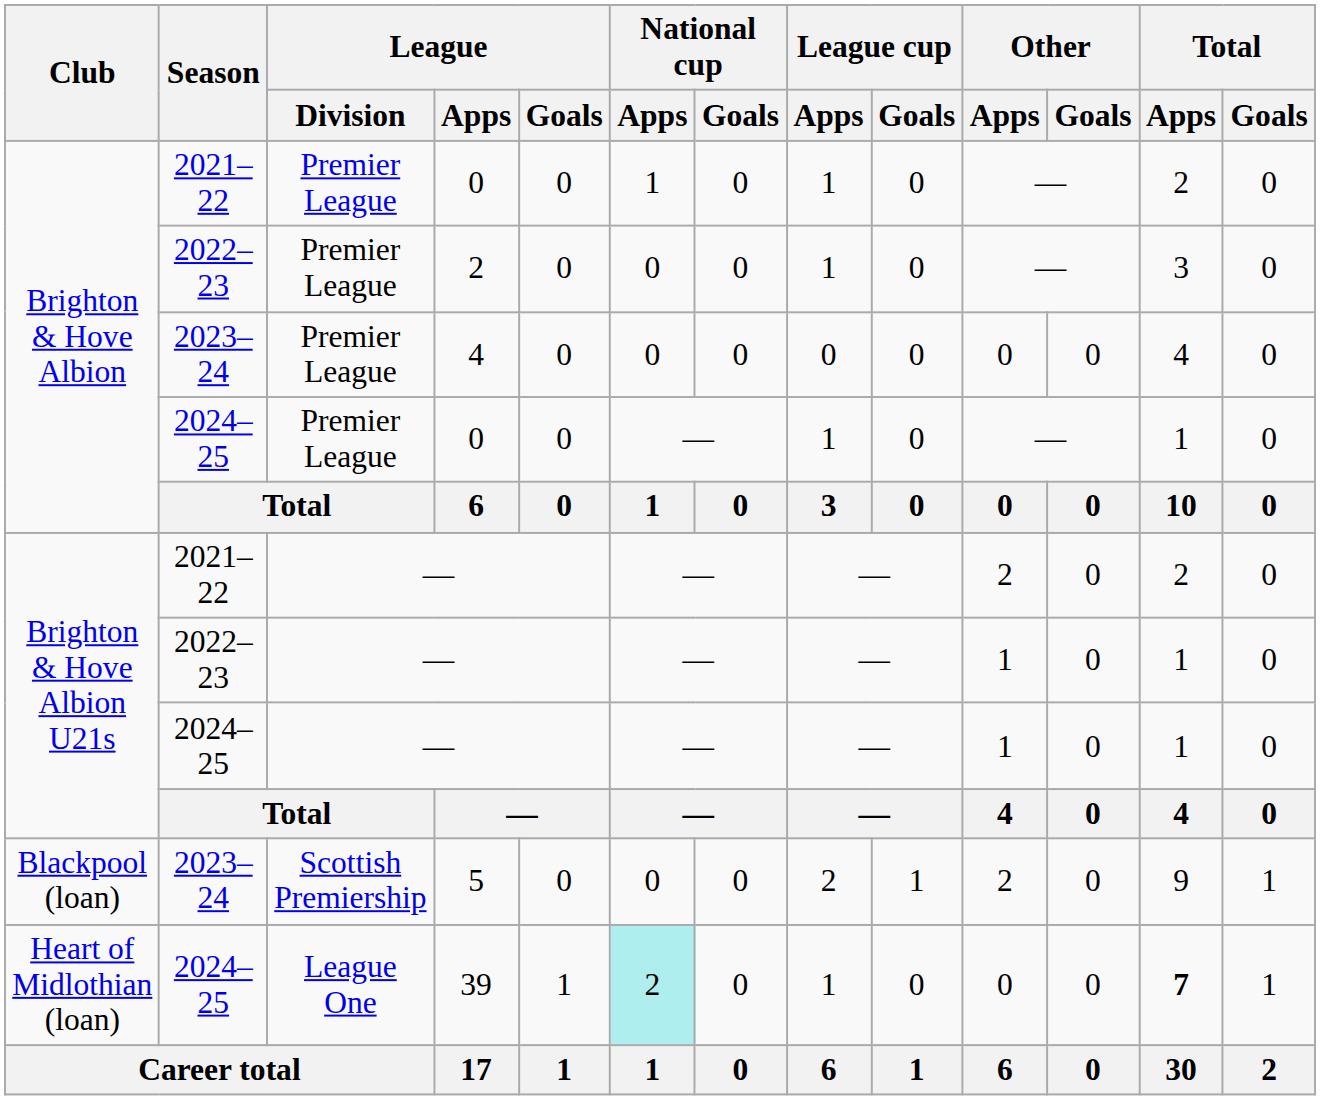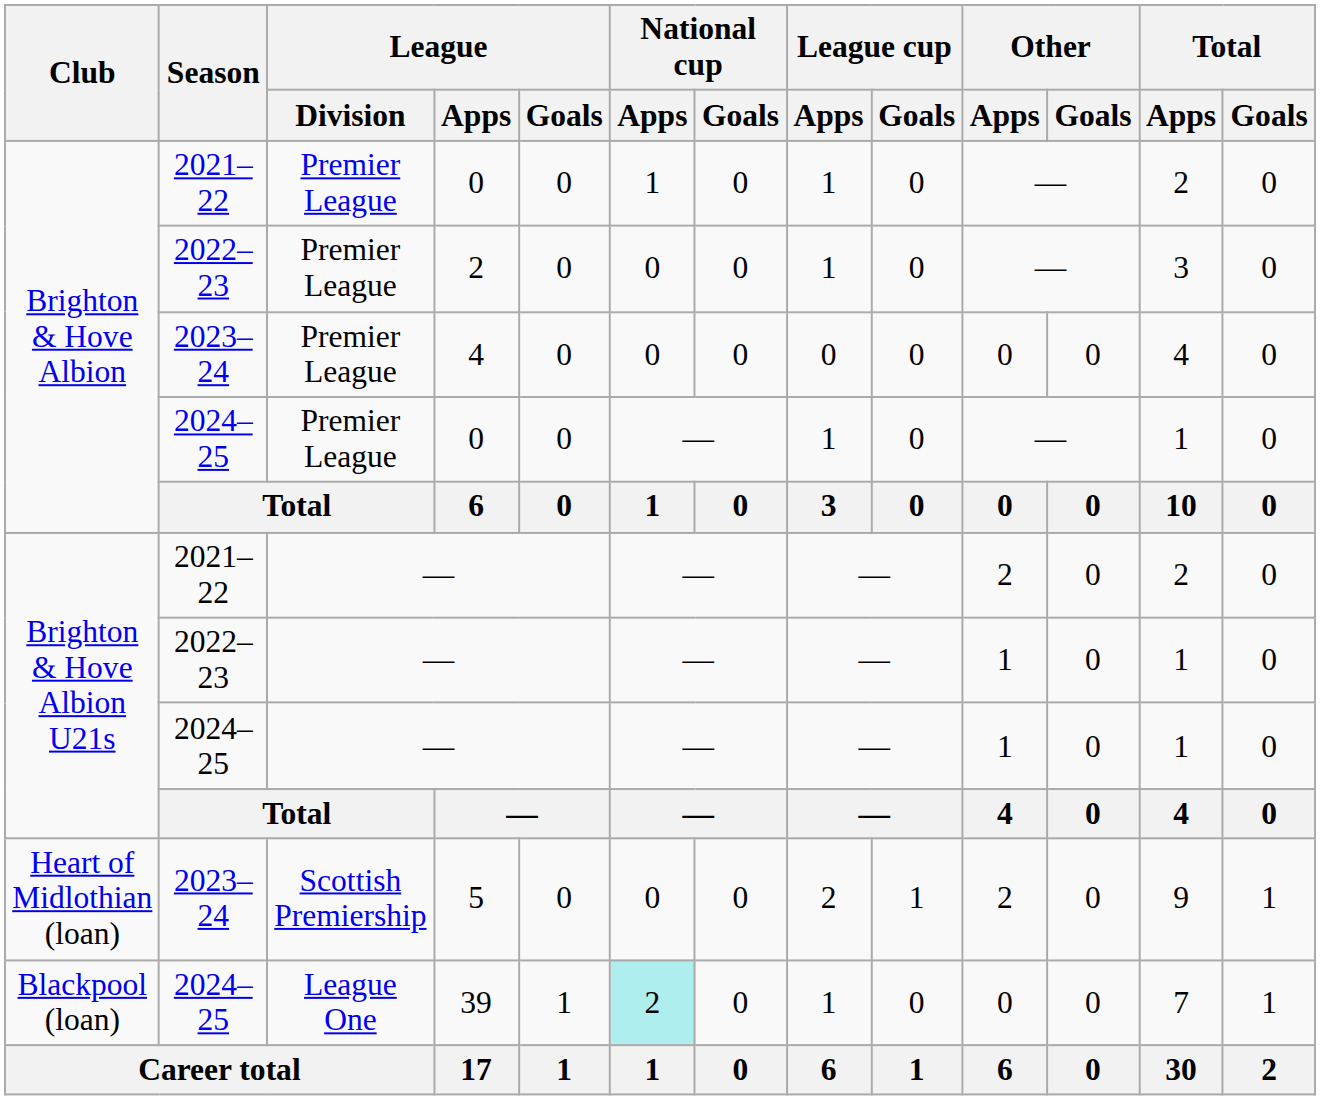 <table class="wikitable" style="text-align:center">
 <tr>
 <th rowspan="2">Club</th>
 <th rowspan="2">Season</th>
 <th colspan="3">League</th>
 <th colspan="2">National cup</th>
 <th colspan="2">League cup</th>
 <th colspan="2">Other</th>
 <th colspan="2">Total</th>
 </tr>
 <tr>
 <th>Division</th>
 <th>Apps</th>
 <th>Goals</th>
 <th>Apps</th>
 <th>Goals</th>
 <th>Apps</th>
 <th>Goals</th>
 <th>Apps</th>
 <th>Goals</th>
 <th>Apps</th>
 <th>Goals</th>
 </tr>
 <tr>
 <td rowspan="5"><a href='#'>Brighton & Hove Albion</a></td>
 <td><a href='#'>2021–22</a></td>
 <td><a href='#'>Premier League</a></td>
 <td>0</td>
 <td>0</td>
 <td>1</td>
 <td>0</td>
 <td>1</td>
 <td>0</td>
 <td colspan="2">—</td>
 <td>2</td>
 <td>0</td>
 </tr>
 <tr>
 <td><a href='#'>2022–23</a></td>
 <td>Premier League</td>
 <td>2</td>
 <td>0</td>
 <td>0</td>
 <td>0</td>
 <td>1</td>
 <td>0</td>
 <td colspan="2">—</td>
 <td>3</td>
 <td>0</td>
 </tr>
 <tr>
 <td><a href='#'>2023–24</a></td>
 <td>Premier League</td>
 <td>4</td>
 <td>0</td>
 <td>0</td>
 <td>0</td>
 <td>0</td>
 <td>0</td>
 <td>0</td>
 <td>0</td>
 <td>4</td>
 <td>0</td>
 </tr>
 <tr>
 <td><a href='#'>2024–25</a></td>
 <td>Premier League</td>
 <td>0</td>
 <td>0</td>
 <td colspan="2">—</td>
 <td>1</td>
 <td>0</td>
 <td colspan="2">—</td>
 <td>1</td>
 <td>0</td>
 </tr>
 <tr>
 <th colspan="2">Total</th>
 <th>6</th>
 <th>0</th>
 <th>1</th>
 <th>0</th>
 <th>3</th>
 <th>0</th>
 <th>0</th>
 <th>0</th>
 <th>10</th>
 <th>0</th>
 </tr>
 <tr>
 <td rowspan="4"><a href='#'>Brighton & Hove Albion U21s</a></td>
 <td>2021–22</td>
 <td colspan="3">—</td>
 <td colspan="2">—</td>
 <td colspan="2">—</td>
 <td>2</td>
 <td>0</td>
 <td>2</td>
 <td>0</td>
 </tr>
 <tr>
 <td>2022–23</td>
 <td colspan="3">—</td>
 <td colspan="2">—</td>
 <td colspan="2">—</td>
 <td>1</td>
 <td>0</td>
 <td>1</td>
 <td>0</td>
 </tr>
 <tr>
 <td>2024–25</td>
 <td colspan="3">—</td>
 <td colspan="2">—</td>
 <td colspan="2">—</td>
 <td>1</td>
 <td>0</td>
 <td>1</td>
 <td>0</td>
 </tr>
 <tr>
 <th colspan="2">Total</th>
 <th colspan="2">—</th>
 <th colspan="2">—</th>
 <th colspan="2">—</th>
 <th>4</th>
 <th>0</th>
 <th>4</th>
 <th>0</th>
 </tr>
 <tr>
-<td><a href='#'>Blackpool</a> (loan)</td>
+<td><a href='#'>Heart of Midlothian</a> (loan)</td>
 <td><a href='#'>2023–24</a></td>
 <td><a href='#'>Scottish Premiership</a></td>
 <td>5</td>
 <td>0</td>
 <td>0</td>
 <td>0</td>
 <td>2</td>
 <td>1</td>
 <td>2</td>
 <td>0</td>
 <td>9</td>
 <td>1</td>
 </tr>
 <tr>
-<td><a href='#'>Heart of Midlothian</a> (loan)</td>
+<td><a href='#'>Blackpool</a> (loan)</td>
 <td><a href='#'>2024–25</a></td>
 <td><a href='#'>League One</a></td>
 <td>39</td>
 <td>1</td>
 <td style="background: paleturquoise;">2</td>
 <td>0</td>
 <td>1</td>
 <td>0</td>
 <td>0</td>
 <td>0</td>
-<td><strong>7</strong></td>
+<td>7</td>
 <td>1</td>
 </tr>
 <tr>
 <th colspan="3">Career total</th>
 <th>17</th>
 <th>1</th>
 <th>1</th>
 <th>0</th>
 <th>6</th>
 <th>1</th>
 <th>6</th>
 <th>0</th>
 <th>30</th>
 <th>2</th>
 </tr>
 </table>
